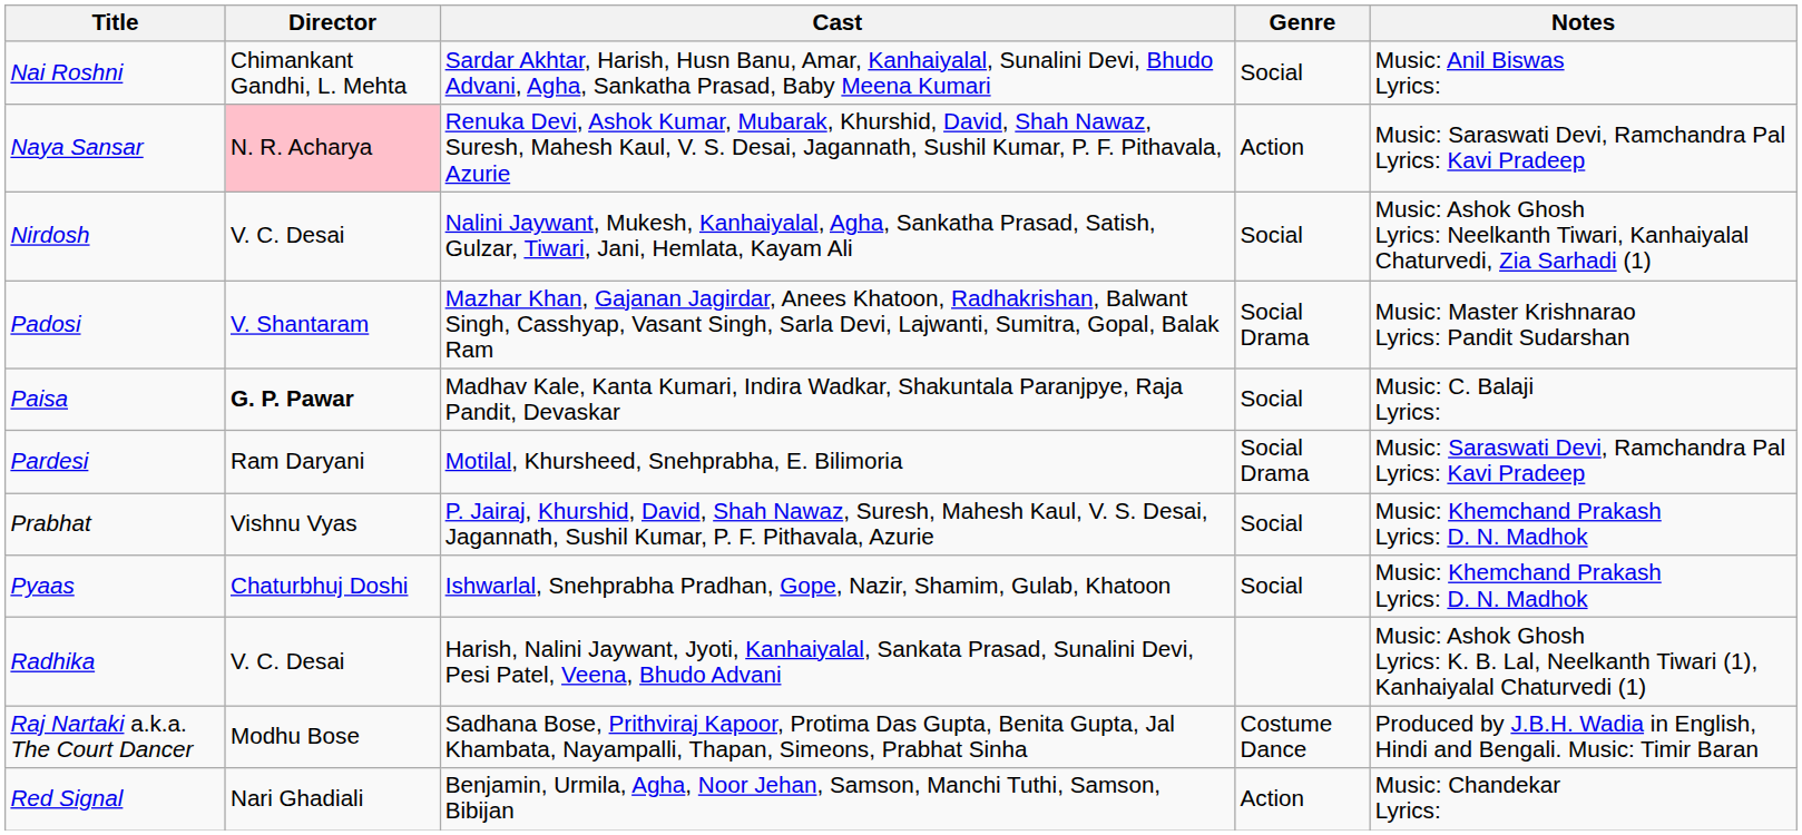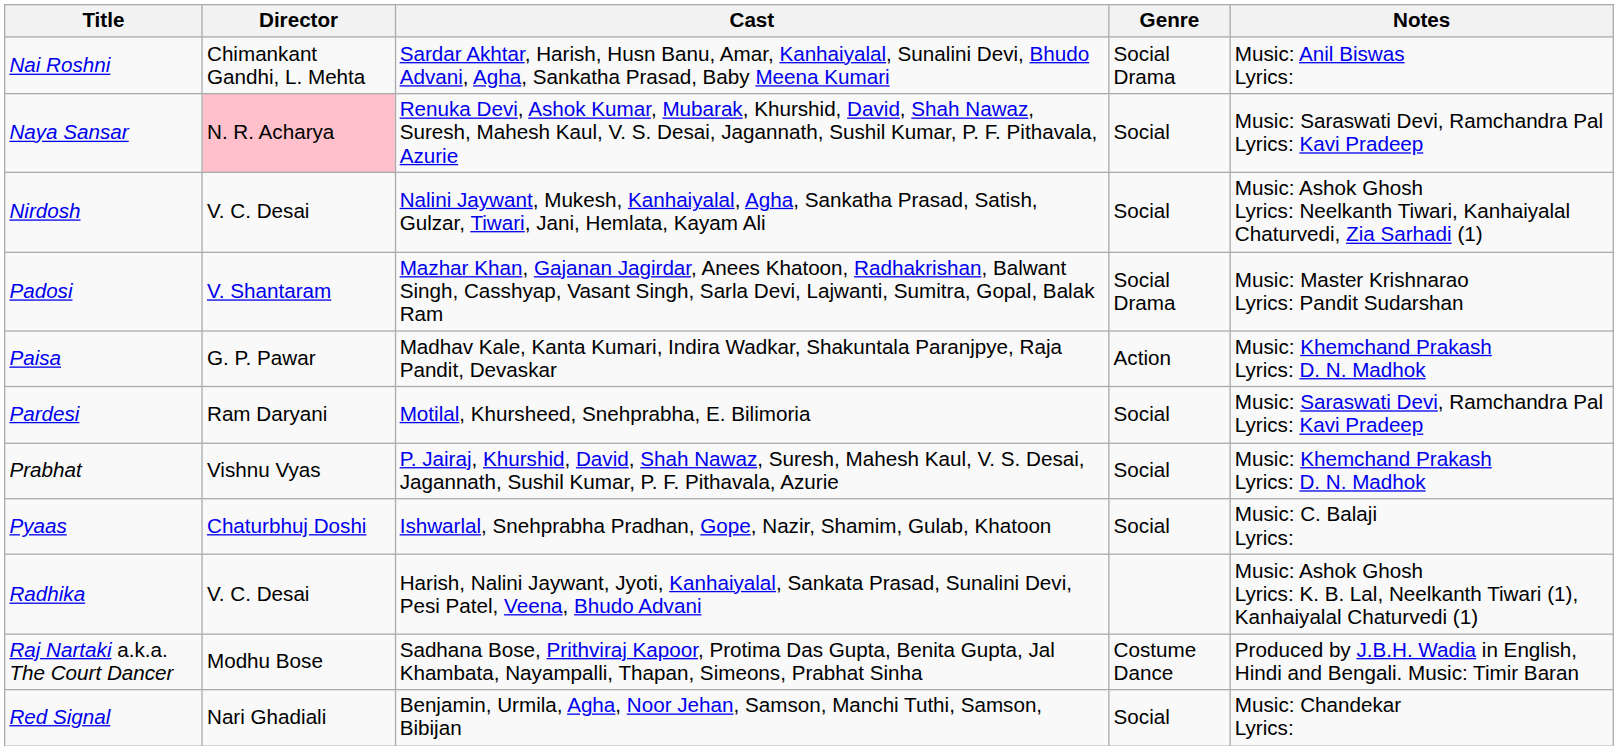 <table class="wikitable sortable">
 <tr>
 <th>Title</th>
 <th>Director</th>
 <th>Cast</th>
 <th>Genre</th>
 <th>Notes</th>
 </tr>
 <tr>
 <td><em><a href='#'>Nai Roshni</a></em></td>
 <td>Chimankant Gandhi, L. Mehta</td>
 <td><a href='#'>Sardar Akhtar</a>, Harish, Husn Banu, Amar, <a href='#'>Kanhaiyalal</a>,  Sunalini Devi, <a href='#'>Bhudo Advani</a>, <a href='#'>Agha</a>, Sankatha Prasad,  Baby <a href='#'>Meena Kumari</a></td>
-<td>Social</td>
+<td>Social Drama</td>
 <td>Music: <a href='#'>Anil Biswas</a><br>Lyrics:</td>
 </tr>
 <tr>
 <td><em><a href='#'>Naya Sansar</a></em></td>
 <td style="background: pink;">N. R. Acharya</td>
 <td><a href='#'>Renuka Devi</a>, <a href='#'>Ashok Kumar</a>, <a href='#'>Mubarak</a>, Khurshid, <a href='#'>David</a>, <a href='#'>Shah Nawaz</a>, Suresh, Mahesh Kaul, V. S. Desai, Jagannath, Sushil Kumar, P. F. Pithavala, <a href='#'>Azurie</a></td>
-<td>Action</td>
+<td>Social</td>
 <td>Music:  Saraswati Devi, Ramchandra Pal<br>Lyrics: <a href='#'>Kavi Pradeep</a></td>
 </tr>
 <tr>
 <td><em><a href='#'>Nirdosh</a></em></td>
 <td>V. C. Desai</td>
 <td><a href='#'>Nalini Jaywant</a>, Mukesh, <a href='#'>Kanhaiyalal</a>, <a href='#'>Agha</a>, Sankatha Prasad, Satish, Gulzar, <a href='#'>Tiwari</a>, Jani, Hemlata, Kayam Ali</td>
 <td>Social</td>
 <td>Music: Ashok Ghosh<br>Lyrics: Neelkanth Tiwari, Kanhaiyalal Chaturvedi, <a href='#'>Zia Sarhadi</a> (1)</td>
 </tr>
 <tr>
 <td><em><a href='#'>Padosi</a></em></td>
 <td><a href='#'>V. Shantaram</a></td>
 <td><a href='#'>Mazhar Khan</a>, <a href='#'>Gajanan Jagirdar</a>, Anees Khatoon, <a href='#'>Radhakrishan</a>, Balwant Singh, Casshyap, Vasant Singh, Sarla Devi, Lajwanti, Sumitra, Gopal, Balak Ram</td>
 <td>Social Drama</td>
 <td>Music: Master Krishnarao<br>Lyrics: Pandit Sudarshan</td>
 </tr>
 <tr>
 <td><em><a href='#'>Paisa</a></em></td>
-<td><strong>G. P. Pawar</strong></td>
+<td>G. P. Pawar</td>
 <td>Madhav Kale, Kanta Kumari, Indira Wadkar, Shakuntala Paranjpye, Raja Pandit, Devaskar</td>
-<td>Social</td>
-<td>Music: C. Balaji<br>Lyrics:</td>
+<td>Action</td>
+<td>Music: <a href='#'>Khemchand Prakash</a><br>Lyrics: <a href='#'>D. N. Madhok</a></td>
 </tr>
 <tr>
 <td><em><a href='#'>Pardesi</a></em></td>
 <td>Ram Daryani</td>
 <td><a href='#'>Motilal</a>, Khursheed, Snehprabha, E. Bilimoria</td>
-<td>Social Drama</td>
+<td>Social</td>
 <td>Music: <a href='#'>Saraswati Devi</a>, Ramchandra Pal<br>Lyrics: <a href='#'>Kavi Pradeep</a></td>
 </tr>
 <tr>
 <td><em>Prabhat</em></td>
 <td>Vishnu Vyas</td>
 <td><a href='#'>P. Jairaj</a>, <a href='#'>Khurshid</a>, <a href='#'>David</a>, <a href='#'>Shah Nawaz</a>, Suresh, Mahesh Kaul, V. S. Desai, Jagannath, Sushil Kumar, P. F. Pithavala, Azurie</td>
 <td>Social</td>
 <td>Music: <a href='#'>Khemchand Prakash</a><br>Lyrics: <a href='#'>D. N. Madhok</a></td>
 </tr>
 <tr>
 <td><em><a href='#'>Pyaas</a></em></td>
 <td><a href='#'>Chaturbhuj Doshi</a></td>
 <td><a href='#'>Ishwarlal</a>, Snehprabha Pradhan, <a href='#'>Gope</a>, Nazir, Shamim, Gulab, Khatoon</td>
 <td>Social</td>
-<td>Music: <a href='#'>Khemchand Prakash</a><br>Lyrics: <a href='#'>D. N. Madhok</a></td>
+<td>Music: C. Balaji<br>Lyrics:</td>
 </tr>
 <tr>
 <td><em><a href='#'>Radhika</a></em></td>
 <td>V. C. Desai</td>
 <td>Harish, Nalini Jaywant, Jyoti, <a href='#'>Kanhaiyalal</a>, Sankata Prasad, Sunalini Devi,  Pesi Patel, <a href='#'>Veena</a>, <a href='#'>Bhudo Advani</a></td>
 <td></td>
 <td>Music: Ashok Ghosh<br>Lyrics: K. B. Lal, Neelkanth Tiwari (1), Kanhaiyalal Chaturvedi (1)</td>
 </tr>
 <tr>
 <td><em><a href='#'>Raj Nartaki</a></em> a.k.a. <em>The Court Dancer</em></td>
 <td>Modhu Bose</td>
 <td>Sadhana Bose, <a href='#'>Prithviraj Kapoor</a>, Protima Das Gupta, Benita Gupta, Jal Khambata, Nayampalli, Thapan, Simeons, Prabhat Sinha</td>
 <td>Costume Dance</td>
 <td>Produced by <a href='#'>J.B.H. Wadia</a> in English, Hindi and Bengali. Music: Timir Baran</td>
 </tr>
 <tr>
 <td><em><a href='#'>Red Signal</a></em></td>
 <td>Nari Ghadiali</td>
 <td>Benjamin, Urmila, <a href='#'>Agha</a>, <a href='#'>Noor Jehan</a>, Samson, Manchi Tuthi, Samson, Bibijan</td>
-<td>Action</td>
+<td>Social</td>
 <td>Music: Chandekar<br>Lyrics:</td>
 </tr>
 <tr>
 </tr>
 </table>
